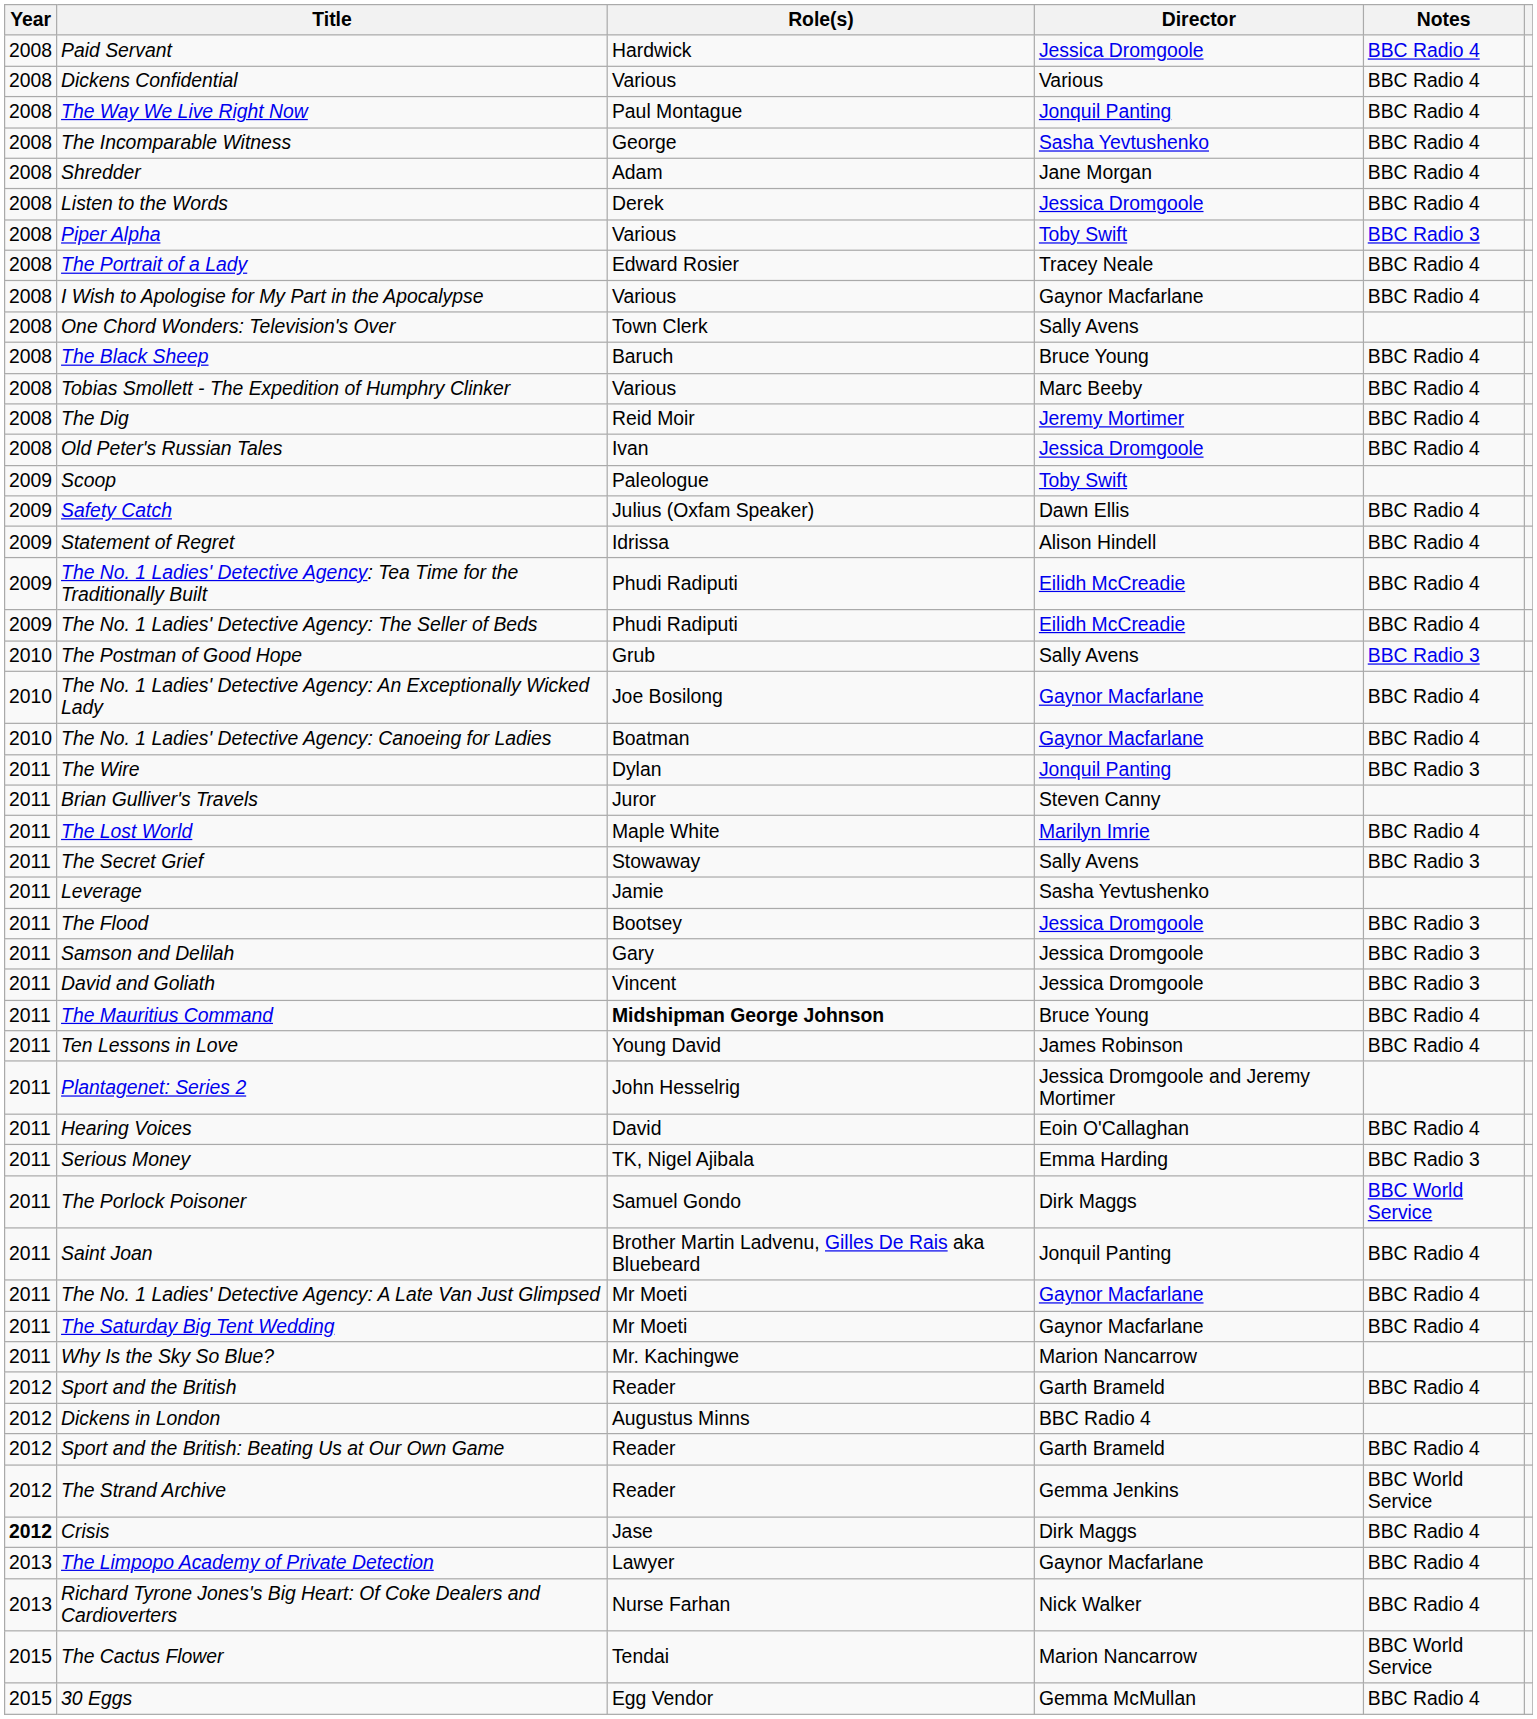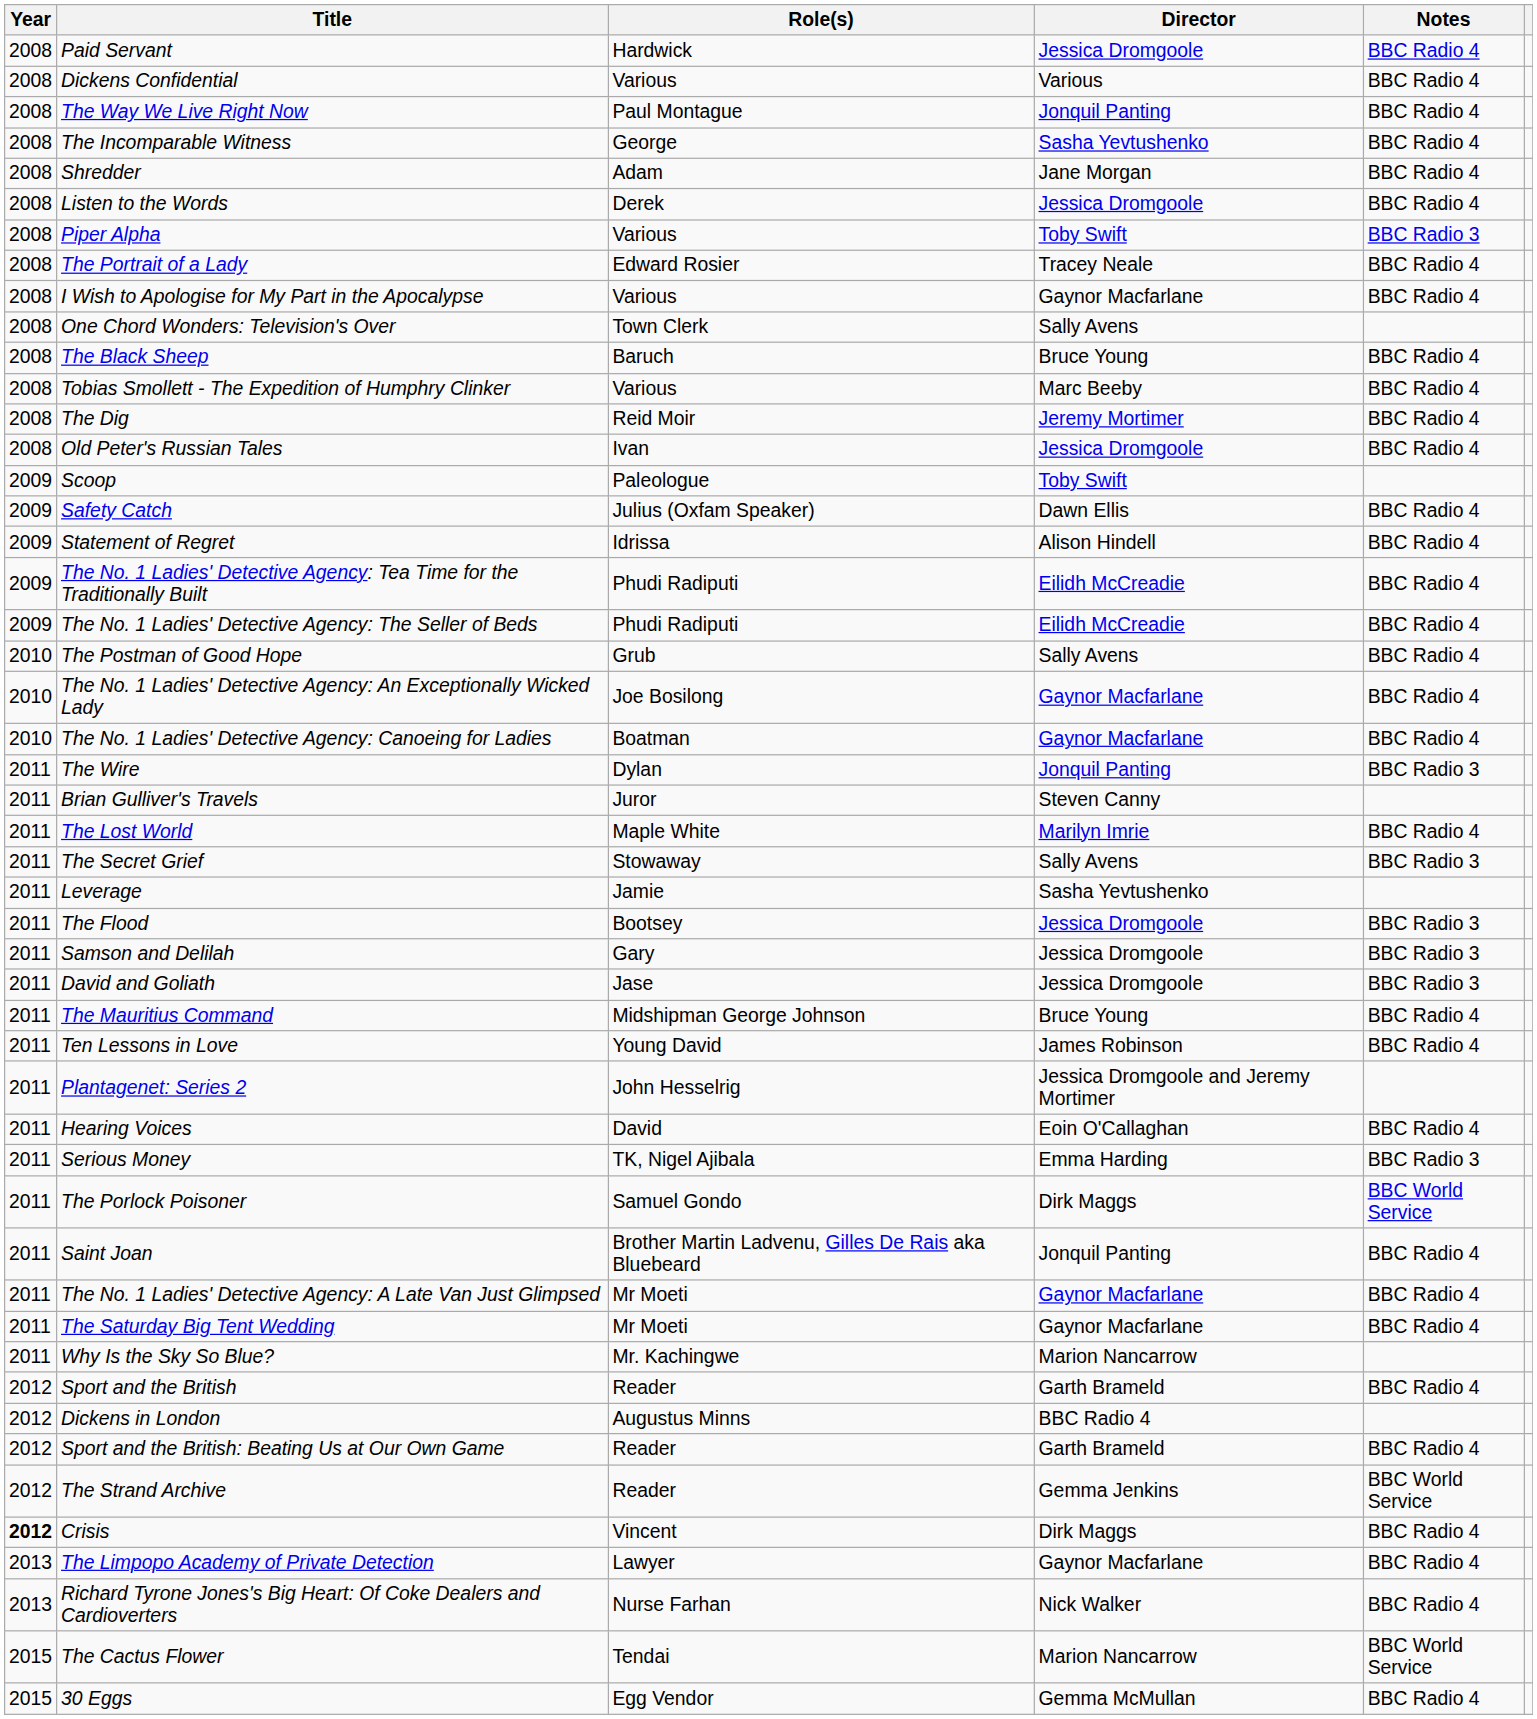 <table class="wikitable plainrowheaders sortable" style="margin-right: 0;">
 <tr>
 <th scope="col">Year</th>
 <th scope="col">Title</th>
 <th scope="col">Role(s)</th>
 <th scope="col">Director</th>
 <th scope="col" class="unsortable">Notes</th>
 <th scope="col" class="unsortable"></th>
 </tr>
 <tr>
 <td>2008</td>
 <td><em>Paid Servant</em></td>
 <td>Hardwick</td>
 <td><a href='#'>Jessica Dromgoole</a></td>
 <td><a href='#'>BBC Radio 4</a></td>
 <td></td>
 </tr>
 <tr>
 <td>2008</td>
 <td><em>Dickens Confidential</em></td>
 <td>Various</td>
 <td>Various</td>
 <td>BBC Radio 4</td>
 <td></td>
 </tr>
 <tr>
 <td>2008</td>
 <td><em><a href='#'>The Way We Live Right Now</a></em></td>
 <td>Paul Montague</td>
 <td><a href='#'>Jonquil Panting</a></td>
 <td>BBC Radio 4</td>
 <td></td>
 </tr>
 <tr>
 <td>2008</td>
 <td><em>The Incomparable Witness</em></td>
 <td>George</td>
 <td><a href='#'>Sasha Yevtushenko</a></td>
 <td>BBC Radio 4</td>
 <td></td>
 </tr>
 <tr>
 <td>2008</td>
 <td><em>Shredder</em></td>
 <td>Adam</td>
 <td>Jane Morgan</td>
 <td>BBC Radio 4</td>
 <td></td>
 </tr>
 <tr>
 <td>2008</td>
 <td><em>Listen to the Words</em></td>
 <td>Derek</td>
 <td><a href='#'>Jessica Dromgoole</a></td>
 <td>BBC Radio 4</td>
 <td></td>
 </tr>
 <tr>
 <td>2008</td>
 <td><em><a href='#'>Piper Alpha</a></em></td>
 <td>Various</td>
 <td><a href='#'>Toby Swift</a></td>
 <td><a href='#'>BBC Radio 3</a></td>
 <td></td>
 </tr>
 <tr>
 <td>2008</td>
 <td><em><a href='#'>The Portrait of a Lady</a></em></td>
 <td>Edward Rosier</td>
 <td>Tracey Neale</td>
 <td>BBC Radio 4</td>
 <td></td>
 </tr>
 <tr>
 <td>2008</td>
 <td><em>I Wish to Apologise for My Part in the Apocalypse</em></td>
 <td>Various</td>
 <td>Gaynor Macfarlane</td>
 <td>BBC Radio 4</td>
 <td></td>
 </tr>
 <tr>
 <td>2008</td>
 <td><em>One Chord Wonders: Television's Over</em></td>
 <td>Town Clerk</td>
 <td>Sally Avens</td>
 <td></td>
 <td></td>
 </tr>
 <tr>
 <td>2008</td>
 <td><em><a href='#'>The Black Sheep</a></em></td>
 <td>Baruch</td>
 <td>Bruce Young</td>
 <td>BBC Radio 4</td>
 <td></td>
 </tr>
 <tr>
 <td>2008</td>
 <td><em>Tobias Smollett - The Expedition of Humphry Clinker</em></td>
 <td>Various</td>
 <td>Marc Beeby</td>
 <td>BBC Radio 4</td>
 <td></td>
 </tr>
 <tr>
 <td>2008</td>
 <td><em>The Dig</em></td>
 <td>Reid Moir</td>
 <td><a href='#'>Jeremy Mortimer</a></td>
 <td>BBC Radio 4</td>
 <td></td>
 </tr>
 <tr>
 <td>2008</td>
 <td><em>Old Peter's Russian Tales</em></td>
 <td>Ivan</td>
 <td><a href='#'>Jessica Dromgoole</a></td>
 <td>BBC Radio 4</td>
 <td></td>
 </tr>
 <tr>
 <td>2009</td>
 <td><em>Scoop</em></td>
 <td>Paleologue</td>
 <td><a href='#'>Toby Swift</a></td>
 <td></td>
 <td></td>
 </tr>
 <tr>
 <td>2009</td>
 <td><em><a href='#'>Safety Catch</a></em></td>
 <td>Julius (Oxfam Speaker)</td>
 <td>Dawn Ellis</td>
 <td>BBC Radio 4</td>
 <td></td>
 </tr>
 <tr>
 <td>2009</td>
 <td><em>Statement of Regret</em></td>
 <td>Idrissa</td>
 <td>Alison Hindell</td>
 <td>BBC Radio 4</td>
 <td></td>
 </tr>
 <tr>
 <td>2009</td>
 <td><em><a href='#'>The No. 1 Ladies' Detective Agency</a>: Tea Time for the Traditionally Built</em></td>
 <td>Phudi Radiputi</td>
 <td><a href='#'>Eilidh McCreadie</a></td>
 <td>BBC Radio 4</td>
 <td></td>
 </tr>
 <tr>
 <td>2009</td>
 <td><em>The No. 1 Ladies' Detective Agency: The Seller of Beds</em></td>
 <td>Phudi Radiputi</td>
 <td><a href='#'>Eilidh McCreadie</a></td>
 <td>BBC Radio 4</td>
 <td></td>
 </tr>
 <tr>
 <td>2010</td>
 <td><em>The Postman of Good Hope</em></td>
 <td>Grub</td>
 <td>Sally Avens</td>
-<td><a href='#'>BBC Radio 3</a></td>
+<td>BBC Radio 4</td>
 <td></td>
 </tr>
 <tr>
 <td>2010</td>
 <td><em>The No. 1 Ladies' Detective Agency: An Exceptionally Wicked Lady</em></td>
 <td>Joe Bosilong</td>
 <td><a href='#'>Gaynor Macfarlane</a></td>
 <td>BBC Radio 4</td>
 <td></td>
 </tr>
 <tr>
 <td>2010</td>
 <td><em>The No. 1 Ladies' Detective Agency: Canoeing for Ladies</em></td>
 <td>Boatman</td>
 <td><a href='#'>Gaynor Macfarlane</a></td>
 <td>BBC Radio 4</td>
 <td></td>
 </tr>
 <tr>
 <td>2011</td>
 <td><em>The Wire</em></td>
 <td>Dylan</td>
 <td><a href='#'>Jonquil Panting</a></td>
 <td>BBC Radio 3</td>
 <td></td>
 </tr>
 <tr>
 <td>2011</td>
 <td><em>Brian Gulliver's Travels</em></td>
 <td>Juror</td>
 <td>Steven Canny</td>
 <td></td>
 <td></td>
 </tr>
 <tr>
 <td>2011</td>
 <td><em><a href='#'>The Lost World</a></em></td>
 <td>Maple White</td>
 <td><a href='#'>Marilyn Imrie</a></td>
 <td>BBC Radio 4</td>
 <td></td>
 </tr>
 <tr>
 <td>2011</td>
 <td><em>The Secret Grief</em></td>
 <td>Stowaway</td>
 <td>Sally Avens</td>
 <td>BBC Radio 3</td>
 <td></td>
 </tr>
 <tr>
 <td>2011</td>
 <td><em>Leverage</em></td>
 <td>Jamie</td>
 <td>Sasha Yevtushenko</td>
 <td></td>
 <td></td>
 </tr>
 <tr>
 <td>2011</td>
 <td><em>The Flood</em></td>
 <td>Bootsey</td>
 <td><a href='#'>Jessica Dromgoole</a></td>
 <td>BBC Radio 3</td>
 <td></td>
 </tr>
 <tr>
 <td>2011</td>
 <td><em>Samson and Delilah</em></td>
 <td>Gary</td>
 <td>Jessica Dromgoole</td>
 <td>BBC Radio 3</td>
 <td></td>
 </tr>
 <tr>
 <td>2011</td>
 <td><em>David and Goliath</em></td>
-<td>Vincent</td>
+<td>Jase</td>
 <td>Jessica Dromgoole</td>
 <td>BBC Radio 3</td>
 <td></td>
 </tr>
 <tr>
 <td>2011</td>
 <td><em><a href='#'>The Mauritius Command</a></em></td>
-<td><strong>Midshipman George Johnson</strong></td>
+<td>Midshipman George Johnson</td>
 <td>Bruce Young</td>
 <td>BBC Radio 4</td>
 <td></td>
 </tr>
 <tr>
 <td>2011</td>
 <td><em>Ten Lessons in Love</em></td>
 <td>Young David</td>
 <td>James Robinson</td>
 <td>BBC Radio 4</td>
 <td></td>
 </tr>
 <tr>
 <td>2011</td>
 <td><em><a href='#'>Plantagenet: Series 2</a></em></td>
 <td>John Hesselrig</td>
 <td>Jessica Dromgoole and Jeremy Mortimer</td>
 <td></td>
 <td></td>
 </tr>
 <tr>
 <td>2011</td>
 <td><em>Hearing Voices</em></td>
 <td>David</td>
 <td>Eoin O'Callaghan</td>
 <td>BBC Radio 4</td>
 <td></td>
 </tr>
 <tr>
 <td>2011</td>
 <td><em>Serious Money</em></td>
 <td>TK, Nigel Ajibala</td>
 <td>Emma Harding</td>
 <td>BBC Radio 3</td>
 <td></td>
 </tr>
 <tr>
 <td>2011</td>
 <td><em>The Porlock Poisoner</em></td>
 <td>Samuel Gondo</td>
 <td>Dirk Maggs</td>
 <td><a href='#'>BBC World Service</a></td>
 <td></td>
 </tr>
 <tr>
 <td>2011</td>
 <td><em>Saint Joan</em></td>
 <td>Brother Martin Ladvenu, <a href='#'>Gilles De Rais</a> aka Bluebeard</td>
 <td>Jonquil Panting</td>
 <td>BBC Radio 4</td>
 <td></td>
 </tr>
 <tr>
 <td>2011</td>
 <td><em>The No. 1 Ladies' Detective Agency: A Late Van Just Glimpsed</em></td>
 <td>Mr Moeti</td>
 <td><a href='#'>Gaynor Macfarlane</a></td>
 <td>BBC Radio 4</td>
 <td></td>
 </tr>
 <tr>
 <td>2011</td>
 <td><em><a href='#'>The Saturday Big Tent Wedding</a></em></td>
 <td>Mr Moeti</td>
 <td>Gaynor Macfarlane</td>
 <td>BBC Radio 4</td>
 <td></td>
 </tr>
 <tr>
 <td>2011</td>
 <td><em>Why Is the Sky So Blue?</em></td>
 <td>Mr. Kachingwe</td>
 <td>Marion Nancarrow</td>
 <td></td>
 <td></td>
 </tr>
 <tr>
 <td>2012</td>
 <td><em>Sport and the British</em></td>
 <td>Reader</td>
 <td>Garth Brameld</td>
 <td>BBC Radio 4</td>
 <td></td>
 </tr>
 <tr>
 <td>2012</td>
 <td><em>Dickens in London</em></td>
 <td>Augustus Minns</td>
 <td>BBC Radio 4</td>
 <td></td>
 <td></td>
 </tr>
 <tr>
 <td>2012</td>
 <td><em>Sport and the British: Beating Us at Our Own Game</em></td>
 <td>Reader</td>
 <td>Garth Brameld</td>
 <td>BBC Radio 4</td>
 <td></td>
 </tr>
 <tr>
 <td>2012</td>
 <td><em>The Strand Archive</em></td>
 <td>Reader</td>
 <td>Gemma Jenkins</td>
 <td>BBC World Service</td>
 <td></td>
 </tr>
 <tr>
 <td><strong>2012</strong></td>
 <td><em>Crisis</em></td>
-<td>Jase</td>
+<td>Vincent</td>
 <td>Dirk Maggs</td>
 <td>BBC Radio 4</td>
 <td></td>
 </tr>
 <tr>
 <td>2013</td>
 <td><em><a href='#'>The Limpopo Academy of Private Detection</a></em></td>
 <td>Lawyer</td>
 <td>Gaynor Macfarlane</td>
 <td>BBC Radio 4</td>
 <td></td>
 </tr>
 <tr>
 <td>2013</td>
 <td><em>Richard Tyrone Jones's Big Heart: Of Coke Dealers and Cardioverters</em></td>
 <td>Nurse Farhan</td>
 <td>Nick Walker</td>
 <td>BBC Radio 4</td>
 <td></td>
 </tr>
 <tr ->
 <td>2015</td>
 <td><em>The Cactus Flower</em></td>
 <td>Tendai</td>
 <td>Marion Nancarrow</td>
 <td>BBC World Service</td>
 <td></td>
 </tr>
 <tr>
 <td>2015</td>
 <td><em>30 Eggs</em></td>
 <td>Egg Vendor</td>
 <td>Gemma McMullan</td>
 <td>BBC Radio 4</td>
 <td></td>
 </tr>
 </table>
